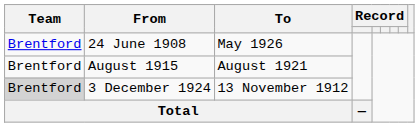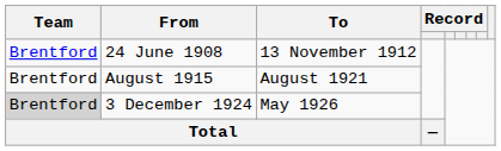 <table class="wikitable" style="text-align: center">
 <tr>
 <th rowspan="2">Team</th>
 <th rowspan="2">From</th>
 <th rowspan="2">To</th>
 <th colspan="5">Record</th>
 <th rowspan="2"></th>
 </tr>
 <tr>
 <th></th>
 <th></th>
 <th></th>
 <th></th>
 <th></th>
 </tr>
 <tr>
 <td align=left><a href='#'>Brentford</a></td>
 <td align=left>24 June 1908</td>
-<td align=left>May 1926<br></td>
+<td align=left>13 November 1912<br></td>
 <td rowspan="3"></td>
 </tr>
 <tr>
 <td align=left>Brentford</td>
 <td align=left>August 1915</td>
 <td align=left>August 1921<br></td>
 </tr>
 <tr>
 <td align=left style="background: lightgrey;">Brentford</td>
 <td align=left>3 December 1924</td>
-<td align=left>13 November 1912<br></td>
+<td align=left>May 1926<br></td>
 </tr>
 <tr>
 <th colspan=3>Total<br></th>
 <th>—</th>
 </tr>
 </table>
